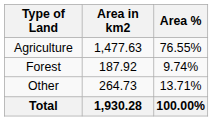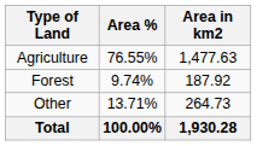 <table class="wikitable sortable" style="text-align:center" width=30%>
 <tr>
 <th>Type of Land</th>
+<th>Area %</th>
 <th>Area in km2</th>
-<th>Area %</th>
 </tr>
 <tr>
 <td>Agriculture</td>
+<td>76.55%</td>
 <td>1,477.63</td>
-<td>76.55%</td>
 </tr>
 <tr>
 <td>Forest</td>
+<td>9.74%</td>
 <td>187.92</td>
-<td>9.74%</td>
 </tr>
 <tr>
 <td>Other</td>
+<td>13.71%</td>
 <td>264.73</td>
-<td>13.71%</td>
 </tr>
 <tr>
 <th>Total</th>
+<th>100.00%</th>
 <th>1,930.28</th>
-<th>100.00%</th>
 </tr>
 </table>
